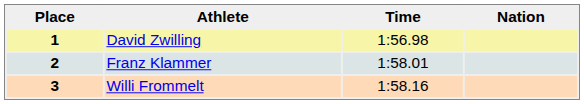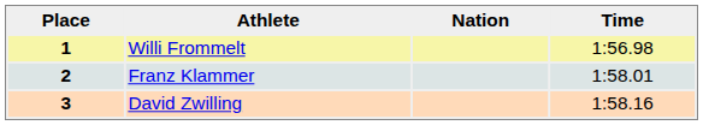 <table style="border-style:solid;border-width:1px;border-color:#808080;background-color:#EFEFEF" cellspacing="2" cellpadding="2" width="600px">
 <tr bgcolor="#EFEFEF">
 <th>Place</th>
 <th>Athlete</th>
+<th>Nation</th>
 <th>Time</th>
-<th>Nation</th>
 </tr>
 <tr align="center" valign="top" bgcolor="#F7F6A8">
 <th>1</th>
-<td align="left"><a href='#'>David Zwilling</a></td>
+<td align="left"><a href='#'>Willi Frommelt</a></td>
+<td align="left"></td>
 <td>1:56.98</td>
-<td align="left"></td>
 </tr>
 <tr align="center" valign="top" bgcolor="#DCE5E5">
 <th>2</th>
 <td align="left"><a href='#'>Franz Klammer</a></td>
+<td align="left"></td>
 <td>1:58.01</td>
-<td align="left"></td>
 </tr>
 <tr align="center" valign="top" bgcolor="#FFDAB9">
 <th>3</th>
-<td align="left"><a href='#'>Willi Frommelt</a></td>
+<td align="left"><a href='#'>David Zwilling</a></td>
+<td align="left"></td>
 <td>1:58.16</td>
-<td align="left"></td>
 </tr>
 </table>
